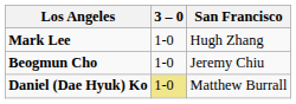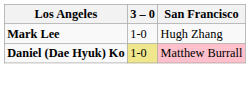 <table class="wikitable">
 <tr>
 <th>Los Angeles</th>
 <th>3 – 0</th>
 <th>San Francisco</th>
 </tr>
 <tr>
 <td><strong>Mark Lee</strong></td>
 <td>1-0</td>
 <td>Hugh Zhang</td>
 </tr>
 <tr>
-<td><strong>Beogmun Cho</strong></td>
-<td>1-0</td>
-<td>Jeremy Chiu</td>
-</tr>
-<tr>
 <td><strong>Daniel (Dae Hyuk) Ko</strong></td>
 <td style="background: khaki;">1-0</td>
-<td>Matthew Burrall</td>
+<td style="background: pink;">Matthew Burrall</td>
 </tr>
 </table>
